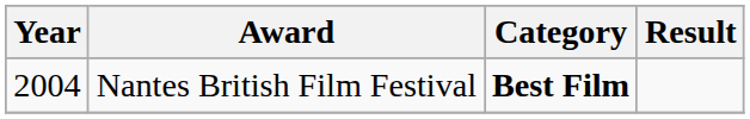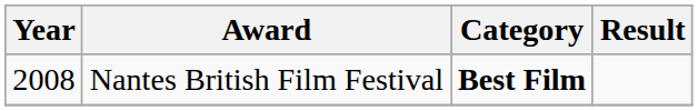 <table class="wikitable sortable">
 <tr>
 <th>Year</th>
 <th>Award</th>
 <th>Category</th>
 <th>Result</th>
 </tr>
 <tr>
-<td rowspan="1">2004</td>
+<td rowspan="1">2008</td>
 <td>Nantes British Film Festival</td>
 <td><strong>Best Film</strong></td>
 <td></td>
 </tr>
 <tr>
 </tr>
 </table>
